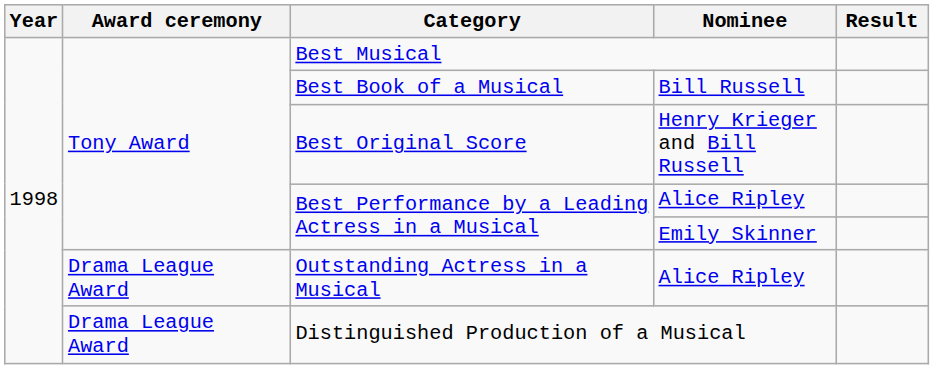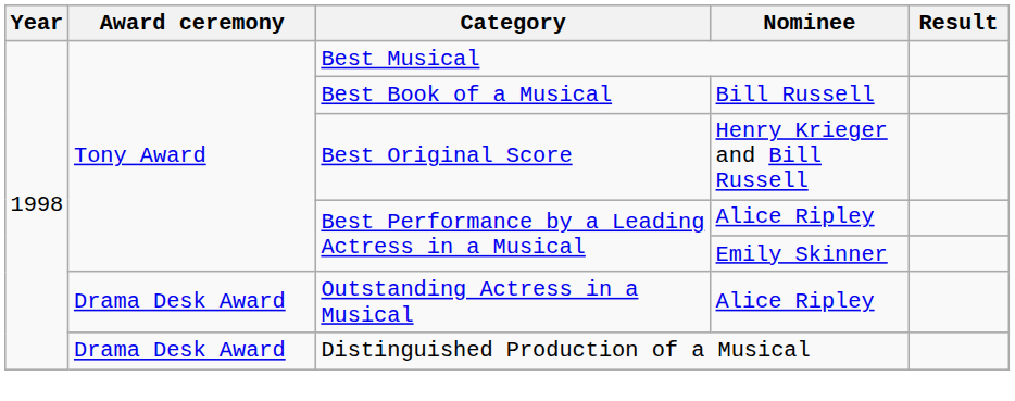 <table class="wikitable" width="95%">
 <tr>
 <th width="5%">Year</th>
 <th width="25%">Award ceremony</th>
 <th width="40%">Category</th>
 <th width="20%">Nominee</th>
 <th width="10%">Result</th>
 </tr>
 <tr>
 <td rowspan="7" align="center">1998</td>
 <td rowspan="5"><a href='#'>Tony Award</a></td>
 <td colspan="2"><a href='#'>Best Musical</a></td>
 <td></td>
 </tr>
 <tr>
 <td><a href='#'>Best Book of a Musical</a></td>
 <td><a href='#'>Bill Russell</a></td>
 <td></td>
 </tr>
 <tr>
 <td><a href='#'>Best Original Score</a></td>
 <td><a href='#'>Henry Krieger</a> and <a href='#'>Bill Russell</a></td>
 <td></td>
 </tr>
 <tr>
 <td rowspan="2"><a href='#'>Best Performance by a Leading Actress in a Musical</a></td>
 <td><a href='#'>Alice Ripley</a></td>
 <td></td>
 </tr>
 <tr>
 <td><a href='#'>Emily Skinner</a></td>
 <td></td>
 </tr>
 <tr>
-<td><a href='#'>Drama League Award</a></td>
+<td><a href='#'>Drama Desk Award</a></td>
 <td><a href='#'>Outstanding Actress in a Musical</a></td>
 <td><a href='#'>Alice Ripley</a></td>
 <td></td>
 </tr>
 <tr>
-<td><a href='#'>Drama League Award</a></td>
+<td><a href='#'>Drama Desk Award</a></td>
 <td colspan="2">Distinguished Production of a Musical</td>
 <td></td>
 </tr>
 </table>
